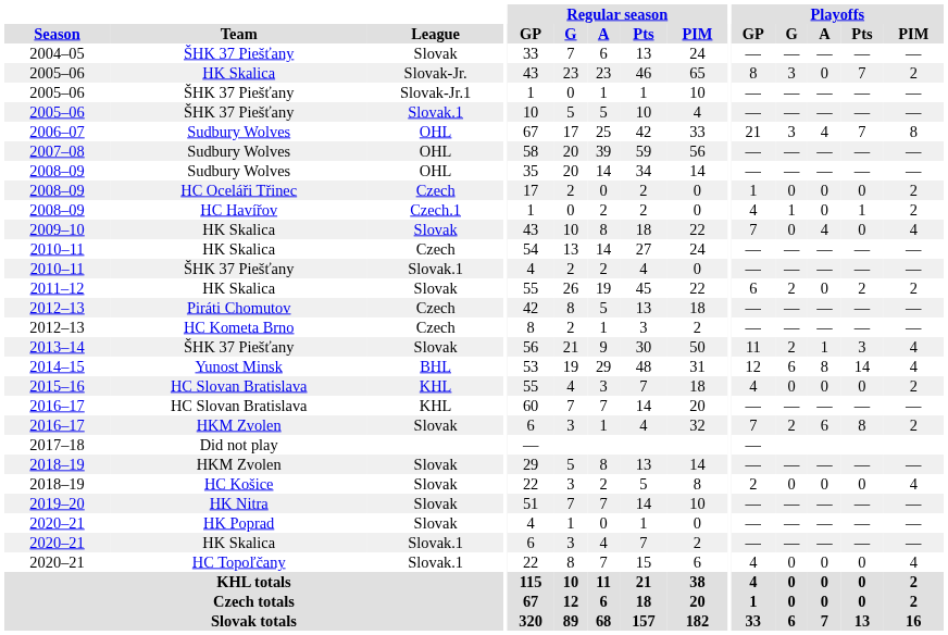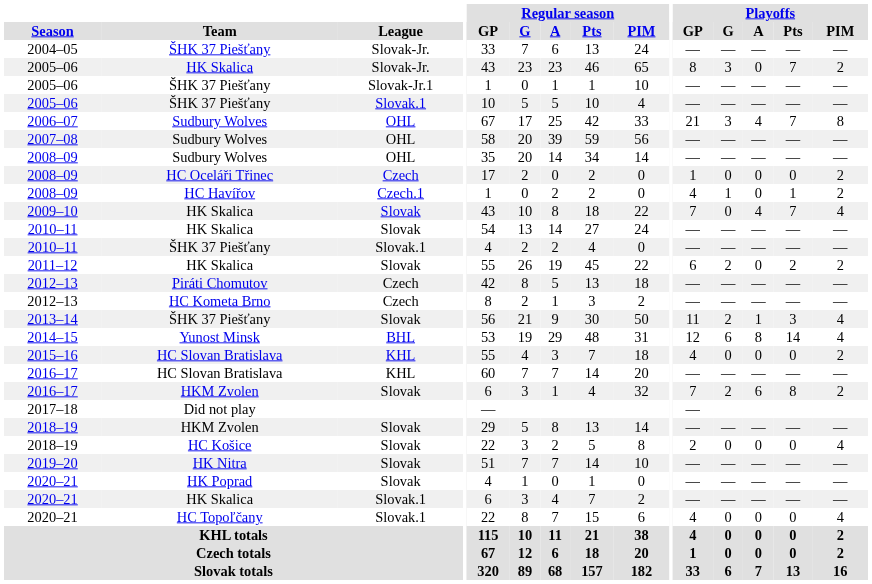 <table border="0" cellpadding="1" cellspacing="0" style="text-align:center; width:60em">
 <tr bgcolor="#e0e0e0">
 <th colspan="3" bgcolor="#ffffff"></th>
 <th rowspan="99" bgcolor="#ffffff"></th>
 <th colspan="5"><a href='#'>Regular season</a></th>
 <th rowspan="99" bgcolor="#ffffff"></th>
 <th colspan="5"><a href='#'>Playoffs</a></th>
 </tr>
 <tr bgcolor="#e0e0e0">
 <th><a href='#'>Season</a></th>
 <th>Team</th>
 <th>League</th>
 <th>GP</th>
 <th><a href='#'>G</a></th>
 <th><a href='#'>A</a></th>
 <th><a href='#'>Pts</a></th>
 <th><a href='#'>PIM</a></th>
 <th>GP</th>
 <th>G</th>
 <th>A</th>
 <th>Pts</th>
 <th>PIM</th>
 </tr>
 <tr>
 <td>2004–05</td>
 <td><a href='#'>ŠHK 37 Piešťany</a></td>
-<td>Slovak</td>
+<td>Slovak-Jr.</td>
 <td>33</td>
 <td>7</td>
 <td>6</td>
 <td>13</td>
 <td>24</td>
 <td>—</td>
 <td>—</td>
 <td>—</td>
 <td>—</td>
 <td>—</td>
 </tr>
 <tr bgcolor="#f0f0f0">
 <td>2005–06</td>
 <td><a href='#'>HK Skalica</a></td>
 <td>Slovak-Jr.</td>
 <td>43</td>
 <td>23</td>
 <td>23</td>
 <td>46</td>
 <td>65</td>
 <td>8</td>
 <td>3</td>
 <td>0</td>
 <td>7</td>
 <td>2</td>
 </tr>
 <tr>
 <td>2005–06</td>
 <td>ŠHK 37 Piešťany</td>
 <td>Slovak-Jr.1</td>
 <td>1</td>
 <td>0</td>
 <td>1</td>
 <td>1</td>
 <td>10</td>
 <td>—</td>
 <td>—</td>
 <td>—</td>
 <td>—</td>
 <td>—</td>
 </tr>
 <tr bgcolor="#f0f0f0">
 <td><a href='#'>2005–06</a></td>
 <td>ŠHK 37 Piešťany</td>
 <td><a href='#'>Slovak.1</a></td>
 <td>10</td>
 <td>5</td>
 <td>5</td>
 <td>10</td>
 <td>4</td>
 <td>—</td>
 <td>—</td>
 <td>—</td>
 <td>—</td>
 <td>—</td>
 </tr>
 <tr>
 <td><a href='#'>2006–07</a></td>
 <td><a href='#'>Sudbury Wolves</a></td>
 <td><a href='#'>OHL</a></td>
 <td>67</td>
 <td>17</td>
 <td>25</td>
 <td>42</td>
 <td>33</td>
 <td>21</td>
 <td>3</td>
 <td>4</td>
 <td>7</td>
 <td>8</td>
 </tr>
 <tr bgcolor="#f0f0f0">
 <td><a href='#'>2007–08</a></td>
 <td>Sudbury Wolves</td>
 <td>OHL</td>
 <td>58</td>
 <td>20</td>
 <td>39</td>
 <td>59</td>
 <td>56</td>
 <td>—</td>
 <td>—</td>
 <td>—</td>
 <td>—</td>
 <td>—</td>
 </tr>
 <tr>
 <td><a href='#'>2008–09</a></td>
 <td>Sudbury Wolves</td>
 <td>OHL</td>
 <td>35</td>
 <td>20</td>
 <td>14</td>
 <td>34</td>
 <td>14</td>
 <td>—</td>
 <td>—</td>
 <td>—</td>
 <td>—</td>
 <td>—</td>
 </tr>
 <tr bgcolor="#f0f0f0">
 <td><a href='#'>2008–09</a></td>
 <td><a href='#'>HC Oceláři Třinec</a></td>
 <td><a href='#'>Czech</a></td>
 <td>17</td>
 <td>2</td>
 <td>0</td>
 <td>2</td>
 <td>0</td>
 <td>1</td>
 <td>0</td>
 <td>0</td>
 <td>0</td>
 <td>2</td>
 </tr>
 <tr>
 <td><a href='#'>2008–09</a></td>
 <td><a href='#'>HC Havířov</a></td>
 <td><a href='#'>Czech.1</a></td>
 <td>1</td>
 <td>0</td>
 <td>2</td>
 <td>2</td>
 <td>0</td>
 <td>4</td>
 <td>1</td>
 <td>0</td>
 <td>1</td>
 <td>2</td>
 </tr>
 <tr bgcolor="#f0f0f0">
 <td><a href='#'>2009–10</a></td>
 <td>HK Skalica</td>
 <td><a href='#'>Slovak</a></td>
 <td>43</td>
 <td>10</td>
 <td>8</td>
 <td>18</td>
 <td>22</td>
 <td>7</td>
 <td>0</td>
 <td>4</td>
-<td>0</td>
+<td>7</td>
 <td>4</td>
 </tr>
 <tr>
 <td><a href='#'>2010–11</a></td>
 <td>HK Skalica</td>
-<td>Czech</td>
+<td>Slovak</td>
 <td>54</td>
 <td>13</td>
 <td>14</td>
 <td>27</td>
 <td>24</td>
 <td>—</td>
 <td>—</td>
 <td>—</td>
 <td>—</td>
 <td>—</td>
 </tr>
 <tr bgcolor="#f0f0f0">
 <td><a href='#'>2010–11</a></td>
 <td>ŠHK 37 Piešťany</td>
 <td>Slovak.1</td>
 <td>4</td>
 <td>2</td>
 <td>2</td>
 <td>4</td>
 <td>0</td>
 <td>—</td>
 <td>—</td>
 <td>—</td>
 <td>—</td>
 <td>—</td>
 </tr>
 <tr>
 <td><a href='#'>2011–12</a></td>
 <td>HK Skalica</td>
 <td>Slovak</td>
 <td>55</td>
 <td>26</td>
 <td>19</td>
 <td>45</td>
 <td>22</td>
 <td>6</td>
 <td>2</td>
 <td>0</td>
 <td>2</td>
 <td>2</td>
 </tr>
 <tr bgcolor="#f0f0f0">
 <td><a href='#'>2012–13</a></td>
 <td><a href='#'>Piráti Chomutov</a></td>
 <td>Czech</td>
 <td>42</td>
 <td>8</td>
 <td>5</td>
 <td>13</td>
 <td>18</td>
 <td>—</td>
 <td>—</td>
 <td>—</td>
 <td>—</td>
 <td>—</td>
 </tr>
 <tr>
 <td>2012–13</td>
 <td><a href='#'>HC Kometa Brno</a></td>
 <td>Czech</td>
 <td>8</td>
 <td>2</td>
 <td>1</td>
 <td>3</td>
 <td>2</td>
 <td>—</td>
 <td>—</td>
 <td>—</td>
 <td>—</td>
 <td>—</td>
 </tr>
 <tr bgcolor="#f0f0f0">
 <td><a href='#'>2013–14</a></td>
 <td>ŠHK 37 Piešťany</td>
 <td>Slovak</td>
 <td>56</td>
 <td>21</td>
 <td>9</td>
 <td>30</td>
 <td>50</td>
 <td>11</td>
 <td>2</td>
 <td>1</td>
 <td>3</td>
 <td>4</td>
 </tr>
 <tr>
 <td><a href='#'>2014–15</a></td>
 <td><a href='#'>Yunost Minsk</a></td>
 <td><a href='#'>BHL</a></td>
 <td>53</td>
 <td>19</td>
 <td>29</td>
 <td>48</td>
 <td>31</td>
 <td>12</td>
 <td>6</td>
 <td>8</td>
 <td>14</td>
 <td>4</td>
 </tr>
 <tr bgcolor="#f0f0f0">
 <td><a href='#'>2015–16</a></td>
 <td><a href='#'>HC Slovan Bratislava</a></td>
 <td><a href='#'>KHL</a></td>
 <td>55</td>
 <td>4</td>
 <td>3</td>
 <td>7</td>
 <td>18</td>
 <td>4</td>
 <td>0</td>
 <td>0</td>
 <td>0</td>
 <td>2</td>
 </tr>
 <tr>
 <td><a href='#'>2016–17</a></td>
 <td>HC Slovan Bratislava</td>
 <td>KHL</td>
 <td>60</td>
 <td>7</td>
 <td>7</td>
 <td>14</td>
 <td>20</td>
 <td>—</td>
 <td>—</td>
 <td>—</td>
 <td>—</td>
 <td>—</td>
 </tr>
 <tr bgcolor="#f0f0f0">
 <td><a href='#'>2016–17</a></td>
 <td><a href='#'>HKM Zvolen</a></td>
 <td>Slovak</td>
 <td>6</td>
 <td>3</td>
 <td>1</td>
 <td>4</td>
 <td>32</td>
 <td>7</td>
 <td>2</td>
 <td>6</td>
 <td>8</td>
 <td>2</td>
 </tr>
 <tr>
 <td>2017–18</td>
 <td>Did not play</td>
 <td></td>
 <td>—</td>
 <td></td>
 <td></td>
 <td></td>
 <td></td>
 <td>—</td>
 <td></td>
 <td></td>
 <td></td>
 <td></td>
 </tr>
 <tr bgcolor="#f0f0f0">
 <td><a href='#'>2018–19</a></td>
 <td>HKM Zvolen</td>
 <td>Slovak</td>
 <td>29</td>
 <td>5</td>
 <td>8</td>
 <td>13</td>
 <td>14</td>
 <td>—</td>
 <td>—</td>
 <td>—</td>
 <td>—</td>
 <td>—</td>
 </tr>
 <tr>
 <td>2018–19</td>
 <td><a href='#'>HC Košice</a></td>
 <td>Slovak</td>
 <td>22</td>
 <td>3</td>
 <td>2</td>
 <td>5</td>
 <td>8</td>
 <td>2</td>
 <td>0</td>
 <td>0</td>
 <td>0</td>
 <td>4</td>
 </tr>
 <tr bgcolor="#f0f0f0">
 <td><a href='#'>2019–20</a></td>
 <td><a href='#'>HK Nitra</a></td>
 <td>Slovak</td>
 <td>51</td>
 <td>7</td>
 <td>7</td>
 <td>14</td>
 <td>10</td>
 <td>—</td>
 <td>—</td>
 <td>—</td>
 <td>—</td>
 <td>—</td>
 </tr>
 <tr>
 <td><a href='#'>2020–21</a></td>
 <td><a href='#'>HK Poprad</a></td>
 <td>Slovak</td>
 <td>4</td>
 <td>1</td>
 <td>0</td>
 <td>1</td>
 <td>0</td>
 <td>—</td>
 <td>—</td>
 <td>—</td>
 <td>—</td>
 <td>—</td>
 </tr>
 <tr bgcolor="#f0f0f0">
 <td><a href='#'>2020–21</a></td>
 <td>HK Skalica</td>
 <td>Slovak.1</td>
 <td>6</td>
 <td>3</td>
 <td>4</td>
 <td>7</td>
 <td>2</td>
 <td>—</td>
 <td>—</td>
 <td>—</td>
 <td>—</td>
 <td>—</td>
 </tr>
 <tr>
 <td>2020–21</td>
 <td><a href='#'>HC Topoľčany</a></td>
 <td>Slovak.1</td>
 <td>22</td>
 <td>8</td>
 <td>7</td>
 <td>15</td>
 <td>6</td>
 <td>4</td>
 <td>0</td>
 <td>0</td>
 <td>0</td>
 <td>4</td>
 </tr>
 <tr bgcolor="#e0e0e0">
 <th colspan="3">KHL totals</th>
 <th>115</th>
 <th>10</th>
 <th>11</th>
 <th>21</th>
 <th>38</th>
 <th>4</th>
 <th>0</th>
 <th>0</th>
 <th>0</th>
 <th>2</th>
 </tr>
 <tr bgcolor="#e0e0e0">
 <th colspan="3">Czech totals</th>
 <th>67</th>
 <th>12</th>
 <th>6</th>
 <th>18</th>
 <th>20</th>
 <th>1</th>
 <th>0</th>
 <th>0</th>
 <th>0</th>
 <th>2</th>
 </tr>
 <tr bgcolor="#e0e0e0">
 <th colspan="3">Slovak totals</th>
 <th>320</th>
 <th>89</th>
 <th>68</th>
 <th>157</th>
 <th>182</th>
 <th>33</th>
 <th>6</th>
 <th>7</th>
 <th>13</th>
 <th>16</th>
 </tr>
 </table>
